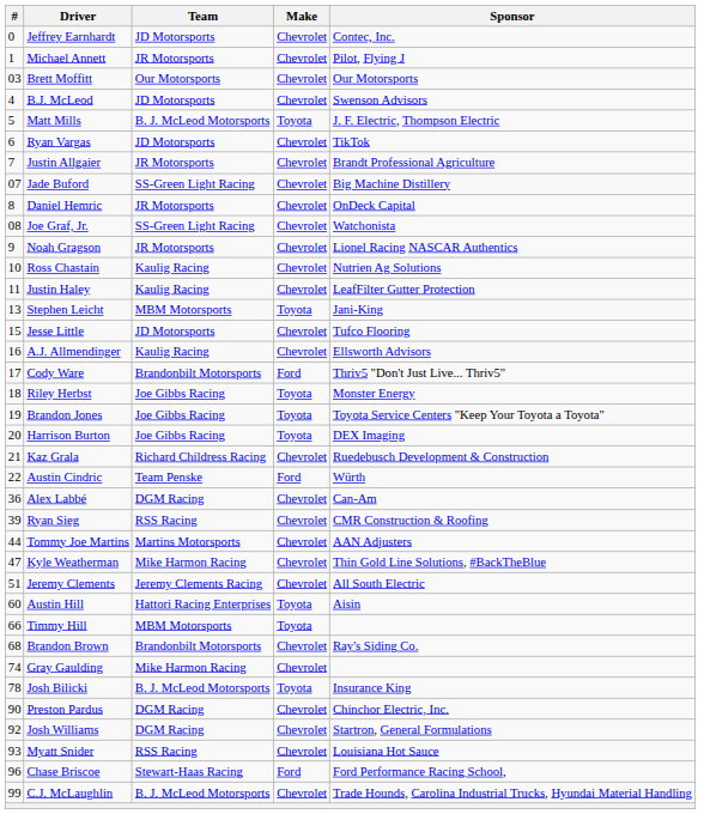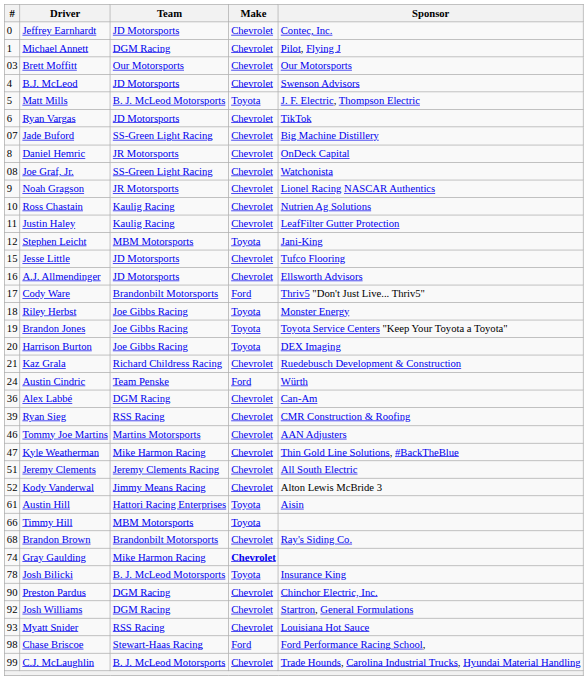 <table class="wikitable" style="font-size:95%">
 <tr>
 <th>#</th>
 <th>Driver</th>
 <th>Team</th>
 <th>Make</th>
 <th>Sponsor</th>
 </tr>
 <tr>
 <td>0</td>
 <td><a href='#'>Jeffrey Earnhardt</a></td>
 <td><a href='#'>JD Motorsports</a></td>
 <td><a href='#'>Chevrolet</a></td>
 <td><a href='#'>Contec, Inc.</a></td>
 </tr>
 <tr>
 <td>1</td>
 <td><a href='#'>Michael Annett</a></td>
-<td><a href='#'>JR Motorsports</a></td>
+<td><a href='#'>DGM Racing</a></td>
 <td><a href='#'>Chevrolet</a></td>
 <td><a href='#'>Pilot</a>, <a href='#'>Flying J</a></td>
 </tr>
 <tr>
 <td>03</td>
 <td><a href='#'>Brett Moffitt</a></td>
 <td><a href='#'>Our Motorsports</a></td>
 <td><a href='#'>Chevrolet</a></td>
 <td><a href='#'>Our Motorsports</a></td>
 </tr>
 <tr>
 <td>4</td>
 <td><a href='#'>B.J. McLeod</a></td>
 <td><a href='#'>JD Motorsports</a></td>
 <td><a href='#'>Chevrolet</a></td>
 <td><a href='#'>Swenson Advisors</a></td>
 </tr>
 <tr>
 <td>5</td>
 <td><a href='#'>Matt Mills</a></td>
 <td><a href='#'>B. J. McLeod Motorsports</a></td>
 <td><a href='#'>Toyota</a></td>
 <td><a href='#'>J. F. Electric</a>, <a href='#'>Thompson Electric</a></td>
 </tr>
 <tr>
 <td>6</td>
 <td><a href='#'>Ryan Vargas</a></td>
 <td><a href='#'>JD Motorsports</a></td>
 <td><a href='#'>Chevrolet</a></td>
 <td><a href='#'>TikTok</a></td>
-</tr>
-<tr>
-<td>7</td>
-<td><a href='#'>Justin Allgaier</a></td>
-<td><a href='#'>JR Motorsports</a></td>
-<td><a href='#'>Chevrolet</a></td>
-<td><a href='#'>Brandt Professional Agriculture</a></td>
 </tr>
 <tr>
 <td>07</td>
 <td><a href='#'>Jade Buford</a></td>
 <td><a href='#'>SS-Green Light Racing</a></td>
 <td><a href='#'>Chevrolet</a></td>
 <td><a href='#'>Big Machine Distillery</a></td>
 </tr>
 <tr>
 <td>8</td>
 <td><a href='#'>Daniel Hemric</a></td>
 <td><a href='#'>JR Motorsports</a></td>
 <td><a href='#'>Chevrolet</a></td>
 <td><a href='#'>OnDeck Capital</a></td>
 </tr>
 <tr>
 <td>08</td>
 <td><a href='#'>Joe Graf, Jr.</a></td>
 <td><a href='#'>SS-Green Light Racing</a></td>
 <td><a href='#'>Chevrolet</a></td>
 <td><a href='#'>Watchonista</a></td>
 </tr>
 <tr>
 <td>9</td>
 <td><a href='#'>Noah Gragson</a></td>
 <td><a href='#'>JR Motorsports</a></td>
 <td><a href='#'>Chevrolet</a></td>
 <td><a href='#'>Lionel Racing</a> <a href='#'>NASCAR Authentics</a></td>
 </tr>
 <tr>
 <td>10</td>
 <td><a href='#'>Ross Chastain</a></td>
 <td><a href='#'>Kaulig Racing</a></td>
 <td><a href='#'>Chevrolet</a></td>
 <td><a href='#'>Nutrien Ag Solutions</a></td>
 </tr>
 <tr>
 <td>11</td>
 <td><a href='#'>Justin Haley</a></td>
 <td><a href='#'>Kaulig Racing</a></td>
 <td><a href='#'>Chevrolet</a></td>
 <td><a href='#'>LeafFilter Gutter Protection</a></td>
 </tr>
 <tr>
-<td>13</td>
+<td>12</td>
 <td><a href='#'>Stephen Leicht</a></td>
 <td><a href='#'>MBM Motorsports</a></td>
 <td><a href='#'>Toyota</a></td>
 <td><a href='#'>Jani-King</a></td>
 </tr>
 <tr>
 <td>15</td>
 <td><a href='#'>Jesse Little</a></td>
 <td><a href='#'>JD Motorsports</a></td>
 <td><a href='#'>Chevrolet</a></td>
 <td><a href='#'>Tufco Flooring</a></td>
 </tr>
 <tr>
 <td>16</td>
 <td><a href='#'>A.J. Allmendinger</a></td>
-<td><a href='#'>Kaulig Racing</a></td>
+<td><a href='#'>JD Motorsports</a></td>
 <td><a href='#'>Chevrolet</a></td>
 <td><a href='#'>Ellsworth Advisors</a></td>
 </tr>
 <tr>
 <td>17</td>
 <td><a href='#'>Cody Ware</a></td>
 <td><a href='#'>Brandonbilt Motorsports</a></td>
 <td><a href='#'>Ford</a></td>
 <td><a href='#'>Thriv5</a> "Don't Just Live... Thriv5"</td>
 </tr>
 <tr>
 <td>18</td>
 <td><a href='#'>Riley Herbst</a></td>
 <td><a href='#'>Joe Gibbs Racing</a></td>
 <td><a href='#'>Toyota</a></td>
 <td><a href='#'>Monster Energy</a></td>
 </tr>
 <tr>
 <td>19</td>
 <td><a href='#'>Brandon Jones</a></td>
 <td><a href='#'>Joe Gibbs Racing</a></td>
 <td><a href='#'>Toyota</a></td>
 <td><a href='#'>Toyota Service Centers</a> "Keep Your Toyota a Toyota"</td>
 </tr>
 <tr>
 <td>20</td>
 <td><a href='#'>Harrison Burton</a></td>
 <td><a href='#'>Joe Gibbs Racing</a></td>
 <td><a href='#'>Toyota</a></td>
 <td><a href='#'>DEX Imaging</a></td>
 </tr>
 <tr>
 <td>21</td>
 <td><a href='#'>Kaz Grala</a></td>
 <td><a href='#'>Richard Childress Racing</a></td>
 <td><a href='#'>Chevrolet</a></td>
 <td><a href='#'>Ruedebusch Development & Construction</a></td>
 </tr>
 <tr>
-<td>22</td>
+<td>24</td>
 <td><a href='#'>Austin Cindric</a></td>
 <td><a href='#'>Team Penske</a></td>
 <td><a href='#'>Ford</a></td>
 <td><a href='#'>Würth</a></td>
 </tr>
 <tr>
 <td>36</td>
 <td><a href='#'>Alex Labbé</a></td>
 <td><a href='#'>DGM Racing</a></td>
 <td><a href='#'>Chevrolet</a></td>
 <td><a href='#'>Can-Am</a></td>
 </tr>
 <tr>
 <td>39</td>
 <td><a href='#'>Ryan Sieg</a></td>
 <td><a href='#'>RSS Racing</a></td>
 <td><a href='#'>Chevrolet</a></td>
 <td><a href='#'>CMR Construction & Roofing</a></td>
 </tr>
 <tr>
-<td>44</td>
+<td>46</td>
 <td><a href='#'>Tommy Joe Martins</a></td>
 <td><a href='#'>Martins Motorsports</a></td>
 <td><a href='#'>Chevrolet</a></td>
 <td><a href='#'>AAN Adjusters</a></td>
 </tr>
 <tr>
 <td>47</td>
 <td><a href='#'>Kyle Weatherman</a></td>
 <td><a href='#'>Mike Harmon Racing</a></td>
 <td><a href='#'>Chevrolet</a></td>
 <td><a href='#'>Thin Gold Line Solutions</a>, <a href='#'>#BackTheBlue</a></td>
 </tr>
 <tr>
 <td>51</td>
 <td><a href='#'>Jeremy Clements</a></td>
 <td><a href='#'>Jeremy Clements Racing</a></td>
 <td><a href='#'>Chevrolet</a></td>
 <td><a href='#'>All South Electric</a></td>
 </tr>
 <tr>
-<td>60</td>
+<td>52</td>
+<td><a href='#'>Kody Vanderwal</a></td>
+<td><a href='#'>Jimmy Means Racing</a></td>
+<td><a href='#'>Chevrolet</a></td>
+<td>Alton Lewis McBride 3</td>
+</tr>
+<tr>
+<td>61</td>
 <td><a href='#'>Austin Hill</a></td>
 <td><a href='#'>Hattori Racing Enterprises</a></td>
 <td><a href='#'>Toyota</a></td>
 <td><a href='#'>Aisin</a></td>
 </tr>
 <tr>
 <td>66</td>
 <td><a href='#'>Timmy Hill</a></td>
 <td><a href='#'>MBM Motorsports</a></td>
 <td><a href='#'>Toyota</a></td>
 <td></td>
 </tr>
 <tr>
 <td>68</td>
 <td><a href='#'>Brandon Brown</a></td>
 <td><a href='#'>Brandonbilt Motorsports</a></td>
 <td><a href='#'>Chevrolet</a></td>
 <td><a href='#'>Ray's Siding Co.</a></td>
 </tr>
 <tr>
 <td>74</td>
 <td><a href='#'>Gray Gaulding</a></td>
 <td><a href='#'>Mike Harmon Racing</a></td>
-<td><a href='#'>Chevrolet</a></td>
+<td><strong><a href='#'>Chevrolet</a></strong></td>
 <td></td>
 </tr>
 <tr>
 <td>78</td>
 <td><a href='#'>Josh Bilicki</a></td>
 <td><a href='#'>B. J. McLeod Motorsports</a></td>
 <td><a href='#'>Toyota</a></td>
 <td><a href='#'>Insurance King</a></td>
 </tr>
 <tr>
 <td>90</td>
 <td><a href='#'>Preston Pardus</a></td>
 <td><a href='#'>DGM Racing</a></td>
 <td><a href='#'>Chevrolet</a></td>
 <td><a href='#'>Chinchor Electric, Inc.</a></td>
 </tr>
 <tr>
 <td>92</td>
 <td><a href='#'>Josh Williams</a></td>
 <td><a href='#'>DGM Racing</a></td>
 <td><a href='#'>Chevrolet</a></td>
 <td><a href='#'>Startron</a>, <a href='#'>General Formulations</a></td>
 </tr>
 <tr>
 <td>93</td>
 <td><a href='#'>Myatt Snider</a></td>
 <td><a href='#'>RSS Racing</a></td>
 <td><a href='#'>Chevrolet</a></td>
 <td><a href='#'>Louisiana Hot Sauce</a></td>
 </tr>
 <tr>
-<td>96</td>
+<td>98</td>
 <td><a href='#'>Chase Briscoe</a></td>
 <td><a href='#'>Stewart-Haas Racing</a></td>
 <td><a href='#'>Ford</a></td>
 <td><a href='#'>Ford Performance Racing School</a>, </td>
 </tr>
 <tr>
 <td>99</td>
 <td><a href='#'>C.J. McLaughlin</a></td>
 <td><a href='#'>B. J. McLeod Motorsports</a></td>
 <td><a href='#'>Chevrolet</a></td>
 <td><a href='#'>Trade Hounds</a>, <a href='#'>Carolina Industrial Trucks</a>, <a href='#'>Hyundai Material Handling</a></td>
 </tr>
 <tr>
 <th colspan="5"></th>
 </tr>
 </table>
